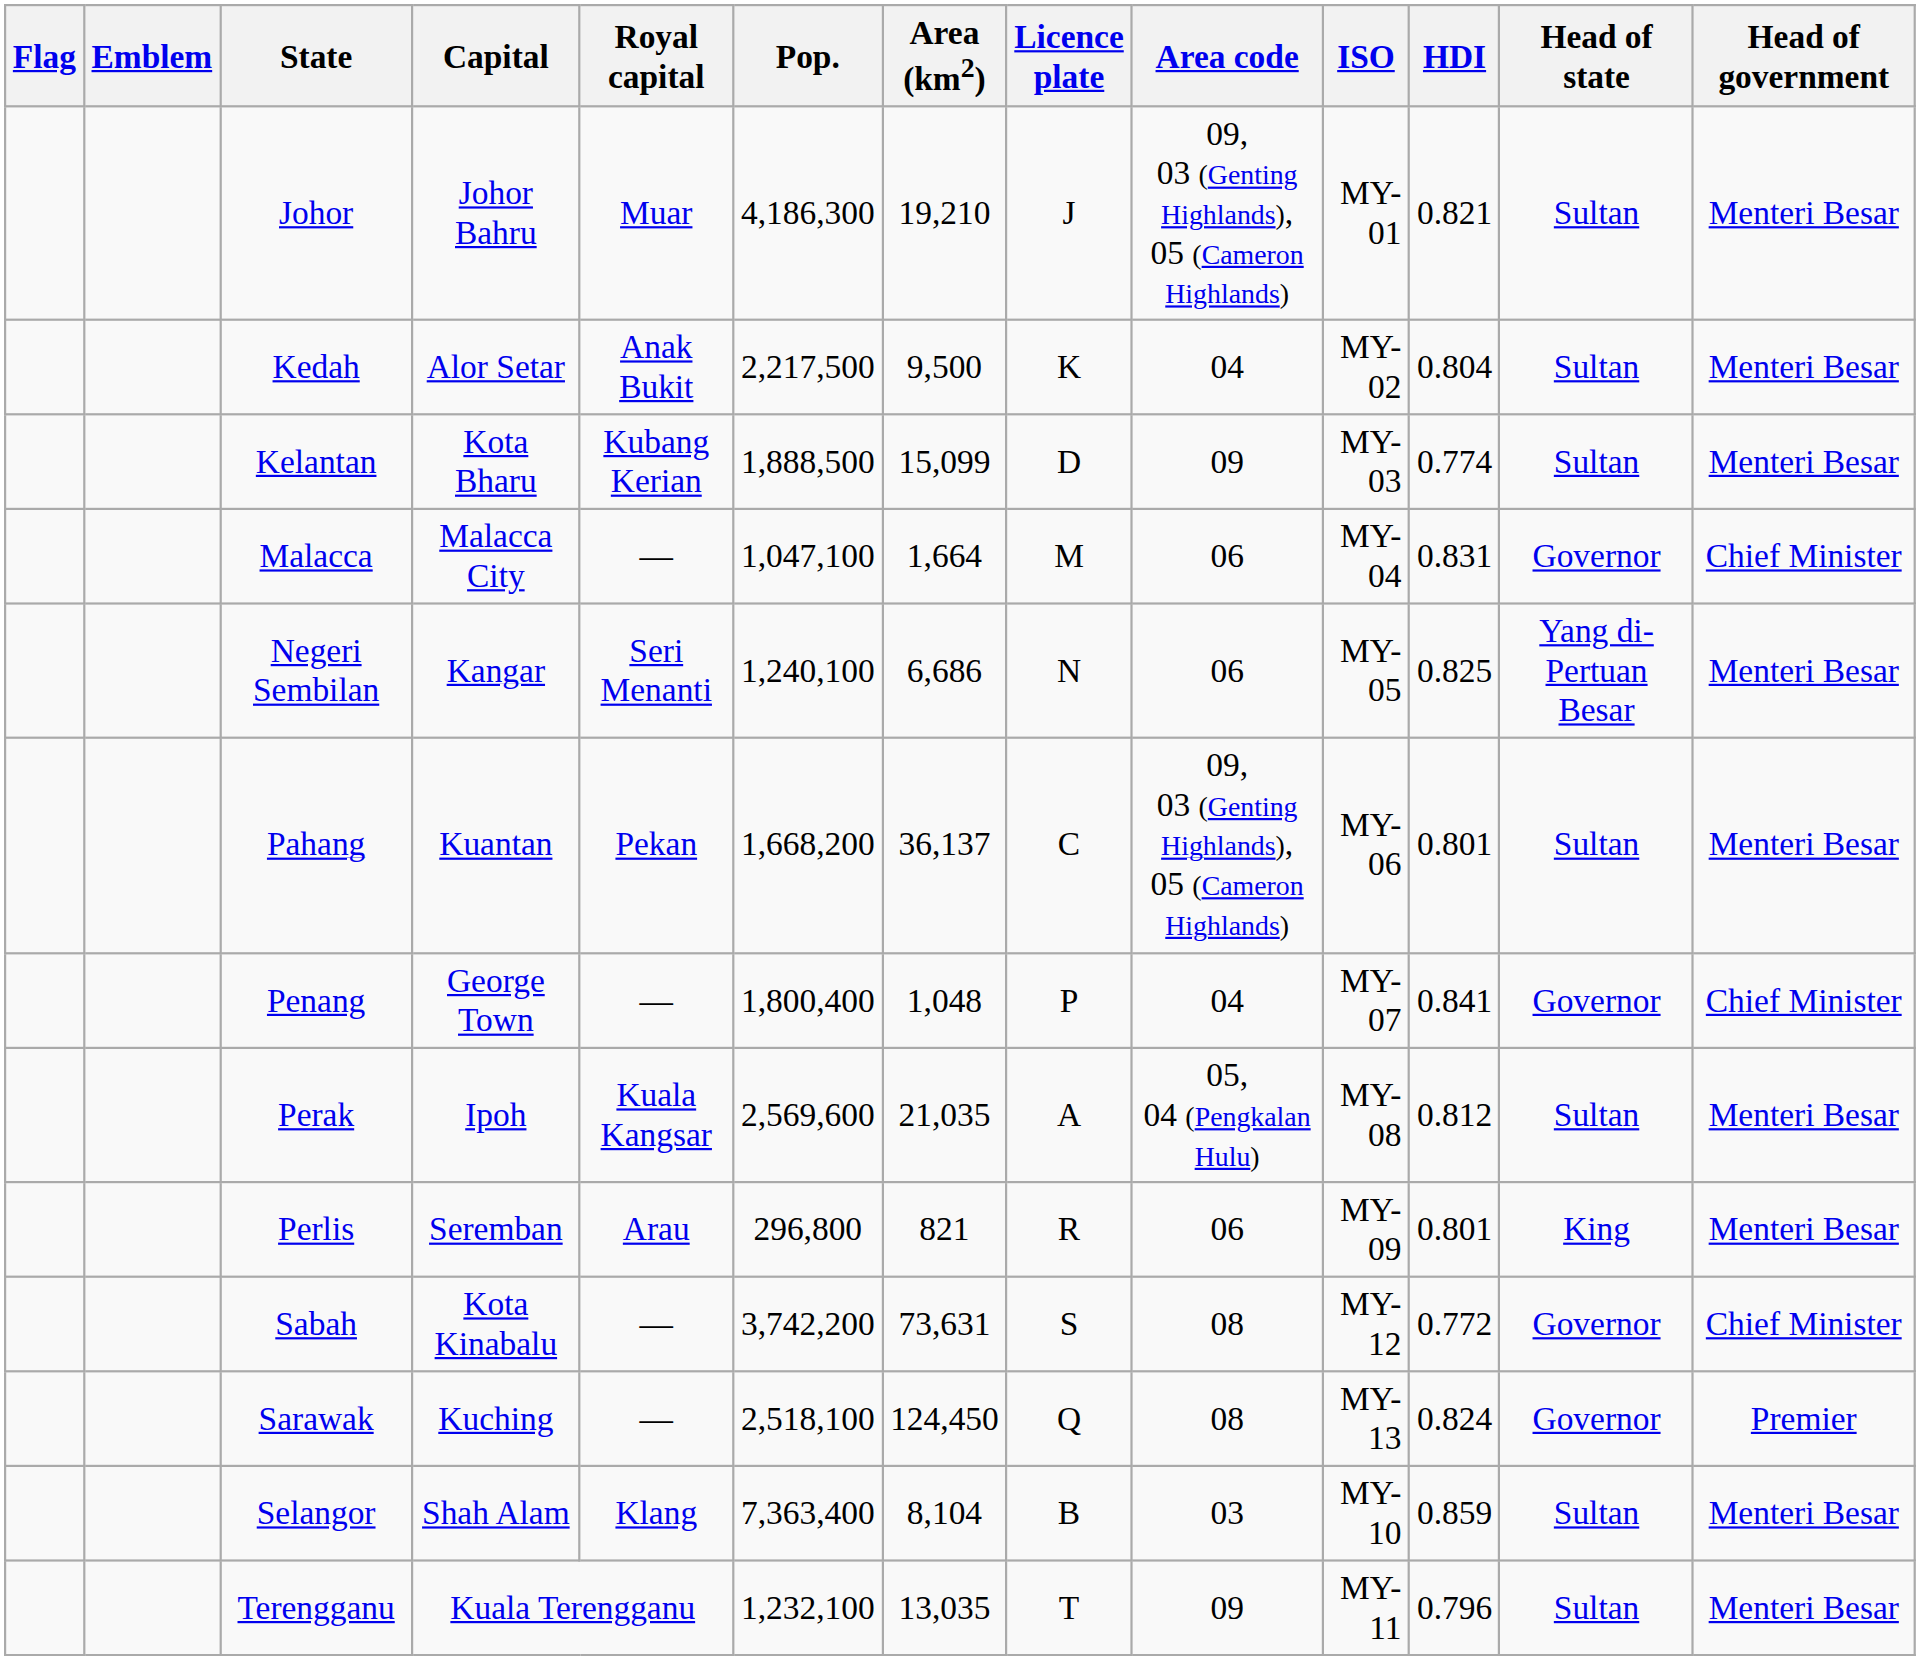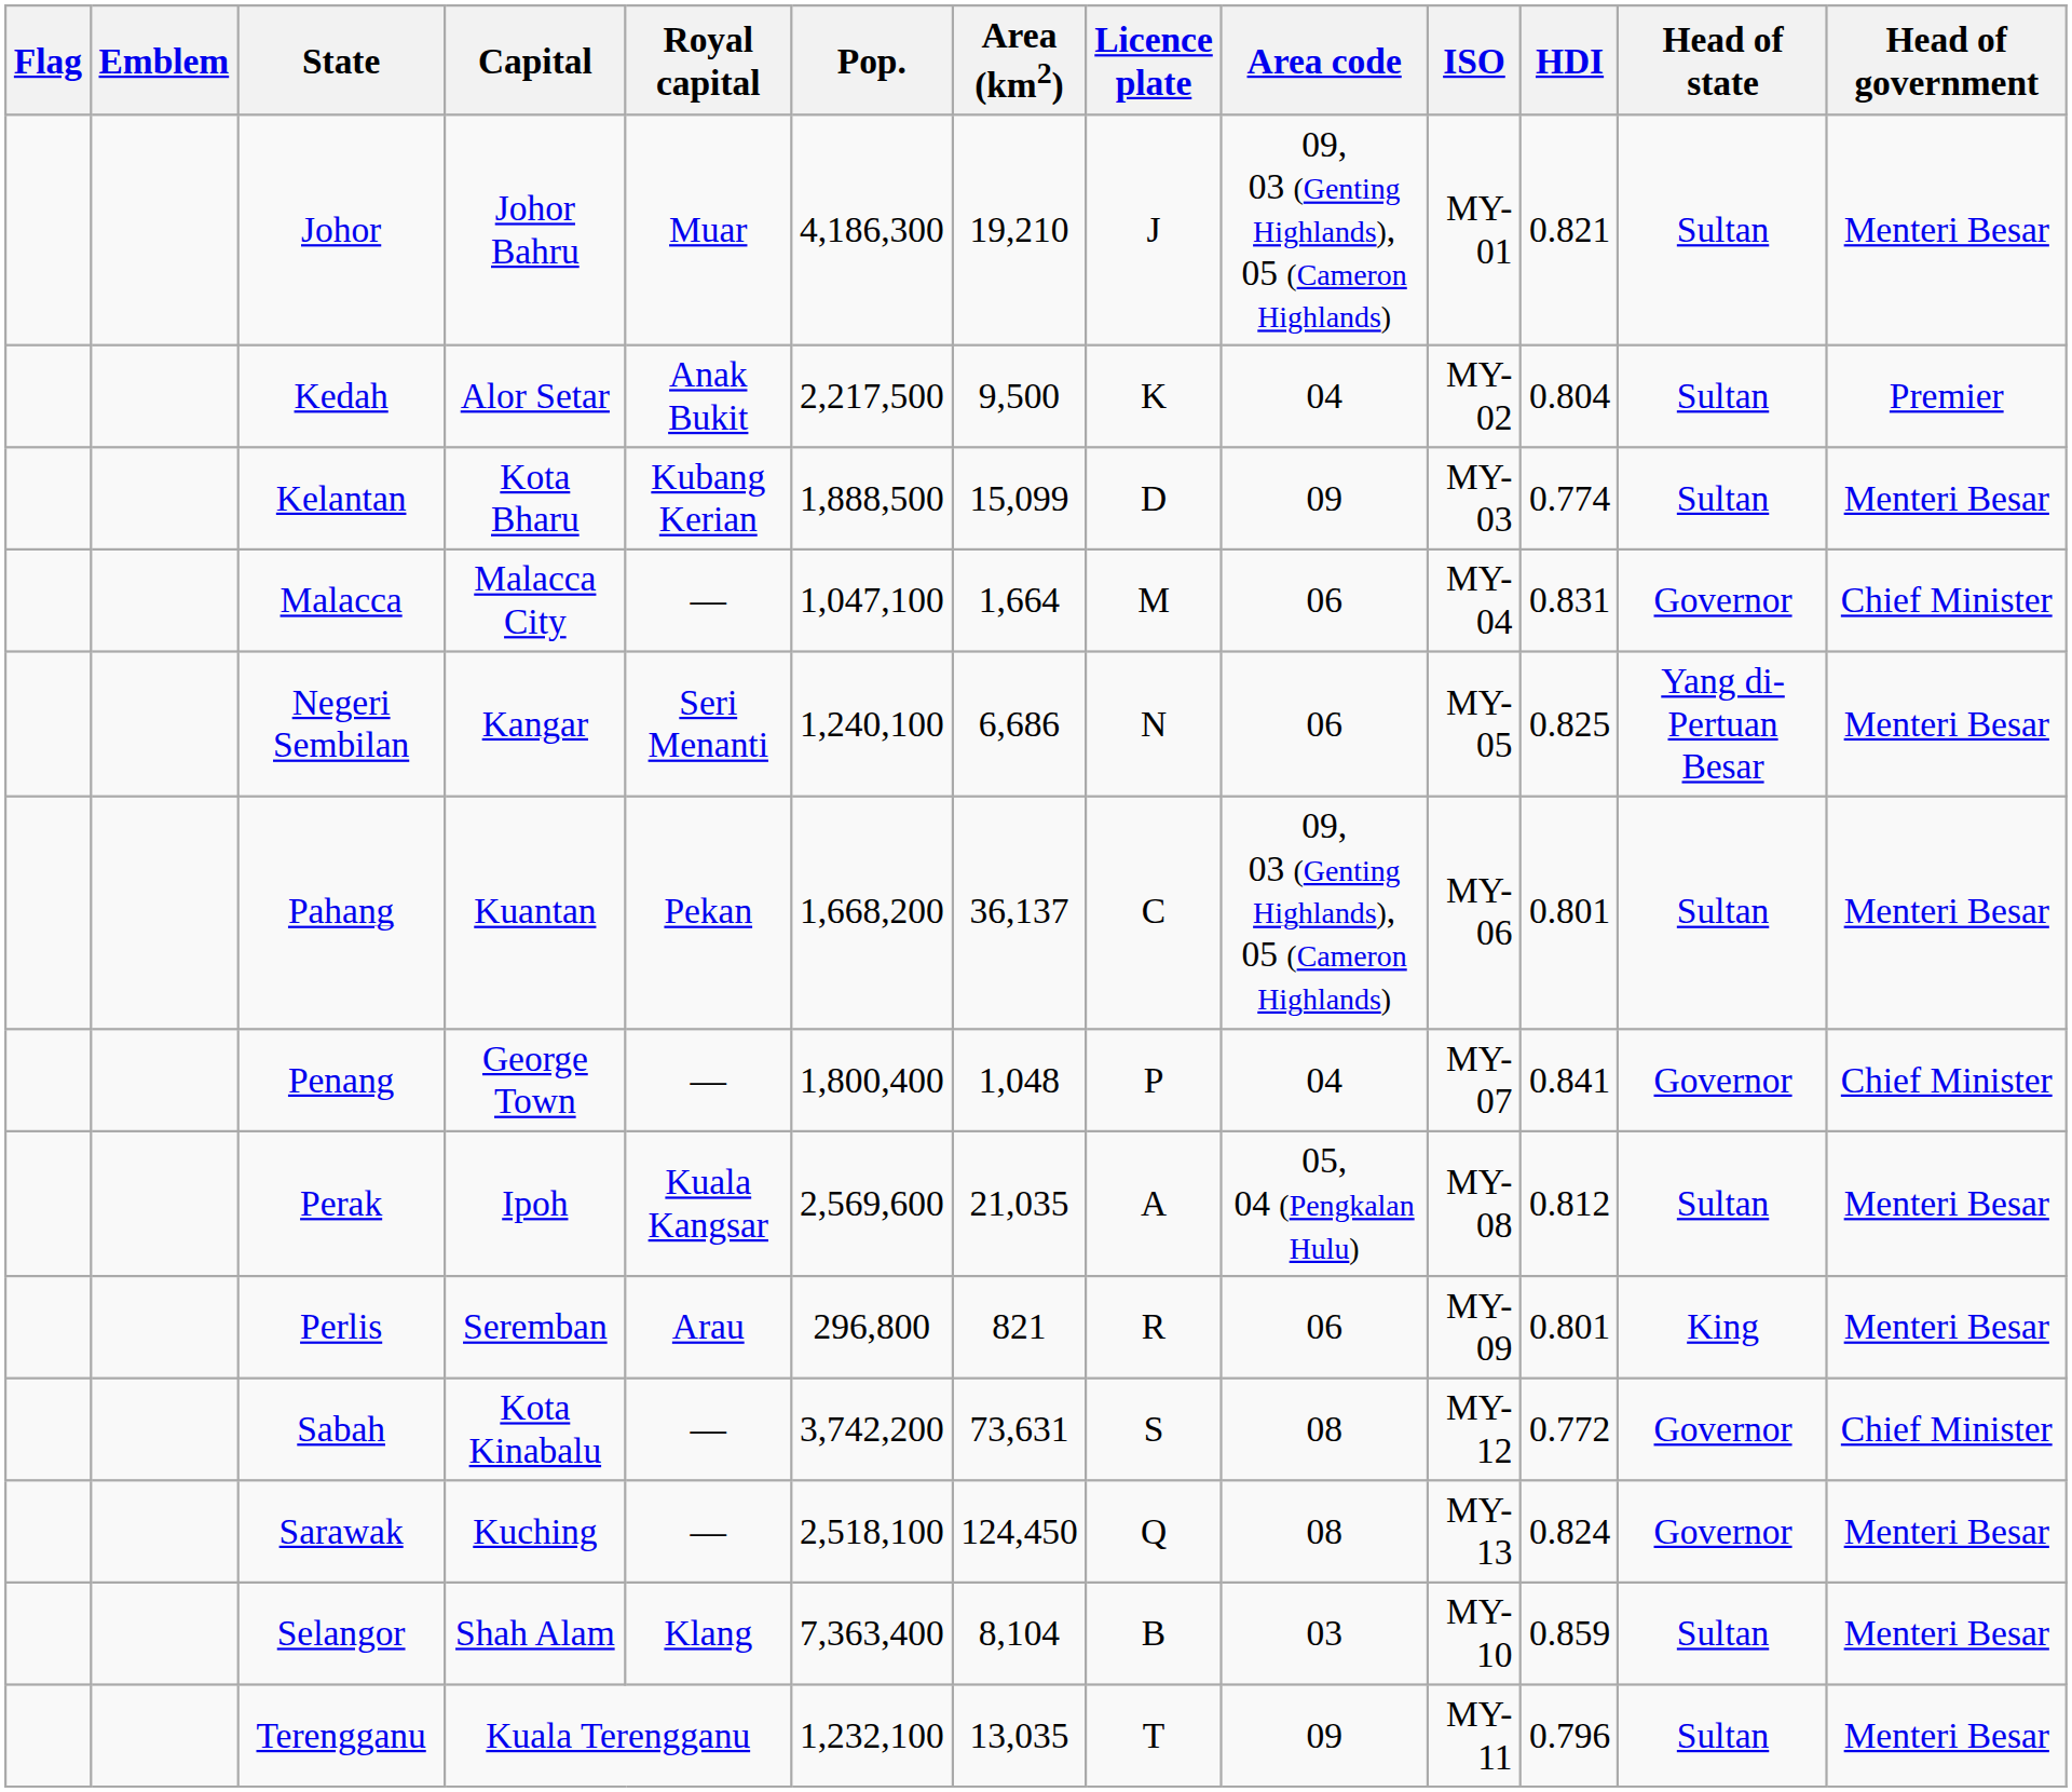 <table class="wikitable noresize sortable col6right col7right" style="text-align:center; font-size:95%">
 <tr>
 <th class="unsortable"><a href='#'>Flag</a></th>
 <th class="unsortable"><a href='#'>Emblem</a></th>
 <th>State</th>
 <th>Capital</th>
 <th>Royal capital</th>
 <th>Pop.</th>
 <th>Area<br>(km<sup>2</sup>)</th>
 <th><a href='#'>Licence<br>plate</a></th>
 <th><a href='#'>Area code</a></th>
 <th><a href='#'>ISO</a></th>
 <th><a href='#'>HDI</a></th>
 <th>Head of state</th>
 <th>Head of government</th>
 </tr>
 <tr>
 <td></td>
 <td></td>
 <td><a href='#'>Johor</a></td>
 <td><a href='#'>Johor Bahru</a></td>
 <td><a href='#'>Muar</a></td>
 <td>4,186,300</td>
 <td>19,210</td>
 <td>J</td>
 <td>09,<br>03 <small>(<a href='#'>Genting Highlands</a>)</small>,<br>05 <small>(<a href='#'>Cameron Highlands</a>)</small></td>
 <td align="right">MY-01</td>
 <td>0.821</td>
 <td><a href='#'>Sultan</a></td>
 <td align=“right”><a href='#'>Menteri Besar</a></td>
 </tr>
 <tr>
 <td></td>
 <td></td>
 <td><a href='#'>Kedah</a></td>
 <td><a href='#'>Alor Setar</a></td>
 <td><a href='#'>Anak Bukit</a></td>
 <td>2,217,500</td>
 <td>9,500</td>
 <td>K</td>
 <td>04</td>
 <td align="right">MY-02</td>
 <td>0.804</td>
 <td><a href='#'>Sultan</a></td>
-<td align=“right”><a href='#'>Menteri Besar</a></td>
+<td><a href='#'>Premier</a></td>
 </tr>
 <tr>
 <td></td>
 <td></td>
 <td><a href='#'>Kelantan</a></td>
 <td><a href='#'>Kota Bharu</a></td>
 <td><a href='#'>Kubang Kerian</a></td>
 <td>1,888,500</td>
 <td>15,099</td>
 <td>D</td>
 <td>09</td>
 <td align="right">MY-03</td>
 <td>0.774</td>
 <td><a href='#'>Sultan</a></td>
 <td align=“right”><a href='#'>Menteri Besar</a></td>
 </tr>
 <tr>
 <td></td>
 <td></td>
 <td><a href='#'>Malacca</a></td>
 <td><a href='#'>Malacca City</a></td>
 <td>—</td>
 <td>1,047,100</td>
 <td>1,664</td>
 <td>M</td>
 <td>06</td>
 <td align="right">MY-04</td>
 <td>0.831</td>
 <td><a href='#'>Governor</a></td>
 <td align=“right”><a href='#'>Chief Minister</a></td>
 </tr>
 <tr>
 <td></td>
 <td></td>
 <td><a href='#'>Negeri Sembilan</a></td>
 <td><a href='#'>Kangar</a></td>
 <td><a href='#'>Seri Menanti</a></td>
 <td>1,240,100</td>
 <td>6,686</td>
 <td>N</td>
 <td>06</td>
 <td align="right">MY-05</td>
 <td>0.825</td>
 <td><a href='#'>Yang di-Pertuan Besar</a></td>
 <td align=“right”><a href='#'>Menteri Besar</a></td>
 </tr>
 <tr>
 <td></td>
 <td></td>
 <td><a href='#'>Pahang</a></td>
 <td><a href='#'>Kuantan</a></td>
 <td><a href='#'>Pekan</a></td>
 <td>1,668,200</td>
 <td>36,137</td>
 <td>C</td>
 <td>09,<br>03 <small>(<a href='#'>Genting Highlands</a>)</small>,<br>05 <small>(<a href='#'>Cameron Highlands</a>)</small></td>
 <td align="right">MY-06</td>
 <td>0.801</td>
 <td><a href='#'>Sultan</a></td>
 <td align=“right”><a href='#'>Menteri Besar</a></td>
 </tr>
 <tr>
 <td></td>
 <td></td>
 <td><a href='#'>Penang</a></td>
 <td><a href='#'>George Town</a></td>
 <td>—</td>
 <td>1,800,400</td>
 <td>1,048</td>
 <td>P</td>
 <td>04</td>
 <td align="right">MY-07</td>
 <td>0.841</td>
 <td><a href='#'>Governor</a></td>
 <td align=“right”><a href='#'>Chief Minister</a></td>
 </tr>
 <tr>
 <td></td>
 <td></td>
 <td><a href='#'>Perak</a></td>
 <td><a href='#'>Ipoh</a></td>
 <td><a href='#'>Kuala Kangsar</a></td>
 <td>2,569,600</td>
 <td>21,035</td>
 <td>A</td>
 <td>05,<br>04 <small>(<a href='#'>Pengkalan Hulu</a>)</small></td>
 <td align="right">MY-08</td>
 <td>0.812</td>
 <td><a href='#'>Sultan</a></td>
 <td><a href='#'>Menteri Besar</a></td>
 </tr>
 <tr>
 <td></td>
 <td></td>
 <td><a href='#'>Perlis</a></td>
 <td><a href='#'>Seremban</a></td>
 <td><a href='#'>Arau</a></td>
 <td>296,800</td>
 <td>821</td>
 <td>R</td>
 <td>06</td>
 <td align="right">MY-09</td>
 <td>0.801</td>
 <td><a href='#'>King</a></td>
 <td><a href='#'>Menteri Besar</a></td>
 </tr>
 <tr>
 <td></td>
 <td></td>
 <td><a href='#'>Sabah</a></td>
 <td><a href='#'>Kota Kinabalu</a></td>
 <td>—</td>
 <td>3,742,200</td>
 <td>73,631</td>
 <td>S</td>
 <td>08</td>
 <td align="right">MY-12</td>
 <td>0.772</td>
 <td><a href='#'>Governor</a></td>
 <td><a href='#'>Chief Minister</a></td>
 </tr>
 <tr>
 <td></td>
 <td></td>
 <td><a href='#'>Sarawak</a></td>
 <td><a href='#'>Kuching</a></td>
 <td>—</td>
 <td>2,518,100</td>
 <td>124,450</td>
 <td>Q</td>
 <td>08</td>
 <td align="right">MY-13</td>
 <td>0.824</td>
 <td><a href='#'>Governor</a></td>
-<td><a href='#'>Premier</a></td>
+<td align=“right”><a href='#'>Menteri Besar</a></td>
 </tr>
 <tr>
 <td></td>
 <td></td>
 <td><a href='#'>Selangor</a></td>
 <td><a href='#'>Shah Alam</a></td>
 <td><a href='#'>Klang</a></td>
 <td>7,363,400</td>
 <td>8,104</td>
 <td>B</td>
 <td>03</td>
 <td align="right">MY-10</td>
 <td>0.859</td>
 <td><a href='#'>Sultan</a></td>
 <td><a href='#'>Menteri Besar</a></td>
 </tr>
 <tr>
 <td></td>
 <td></td>
 <td><a href='#'>Terengganu</a></td>
 <td colspan="2"><a href='#'>Kuala Terengganu</a></td>
 <td>1,232,100</td>
 <td>13,035</td>
 <td style="text-align:center;">T</td>
 <td>09</td>
 <td align="right">MY-11</td>
 <td>0.796</td>
 <td><a href='#'>Sultan</a></td>
 <td align=“right”><a href='#'>Menteri Besar</a></td>
 </tr>
 </table>
